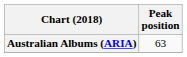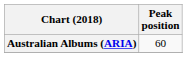 <table class="wikitable sortable plainrowheaders" style="text-align:center">
 <tr>
 <th scope="col">Chart (2018)</th>
 <th scope="col">Peak<br>position</th>
 </tr>
 <tr>
 <th scope="row">Australian Albums (<a href='#'>ARIA</a>)</th>
-<td>63</td>
+<td>60</td>
 </tr>
 <tr>
 </tr>
 <tr>
 </tr>
 <tr>
 </tr>
 <tr>
 </tr>
 <tr>
 </tr>
 </table>
